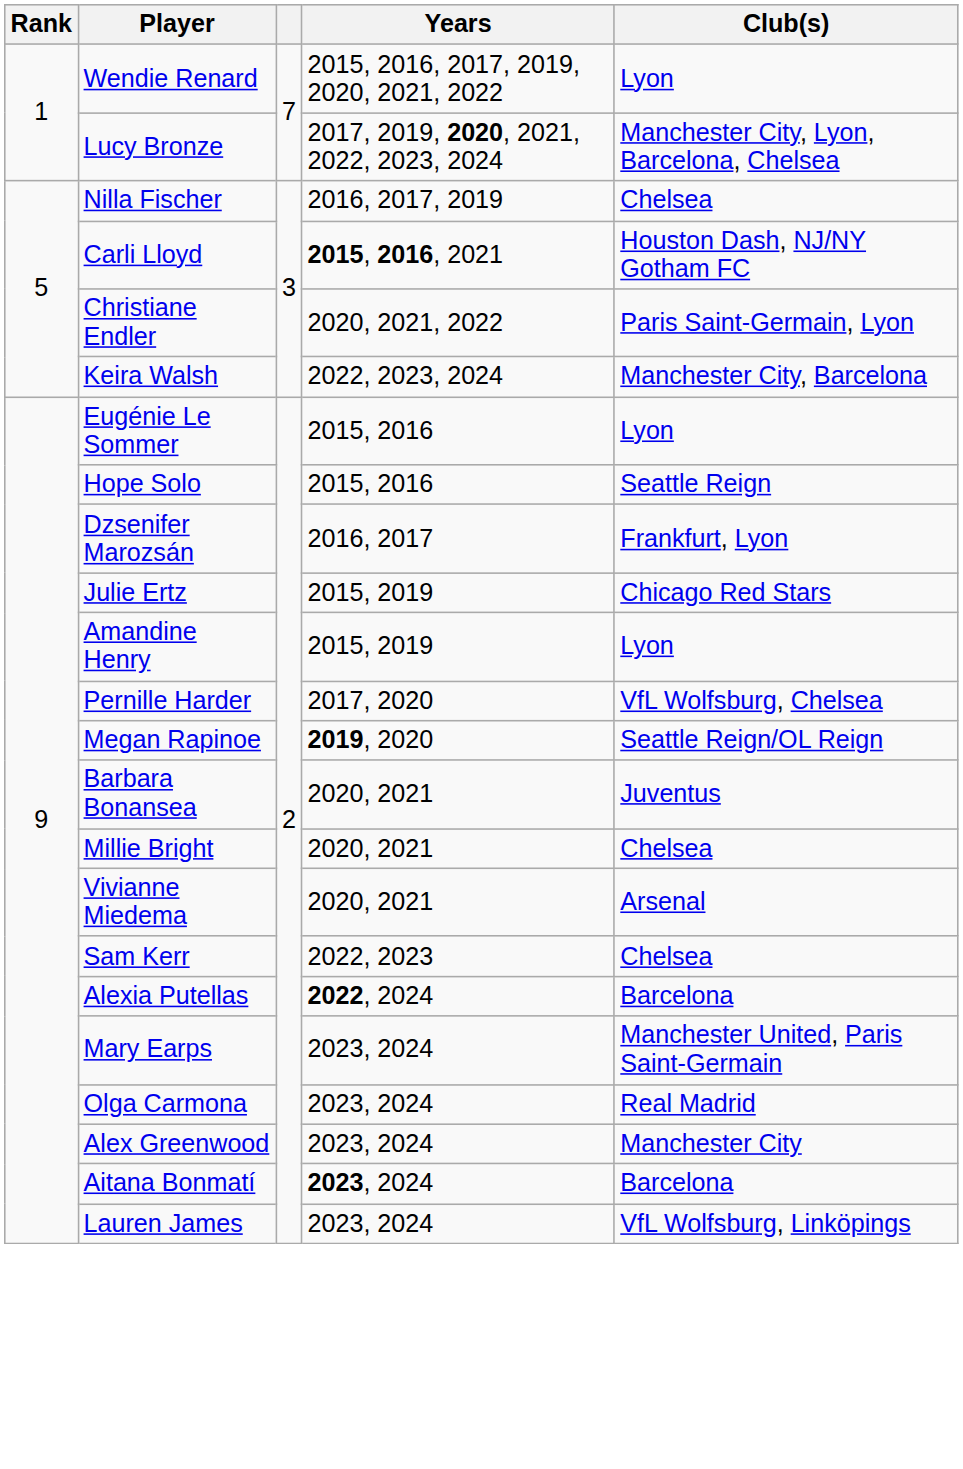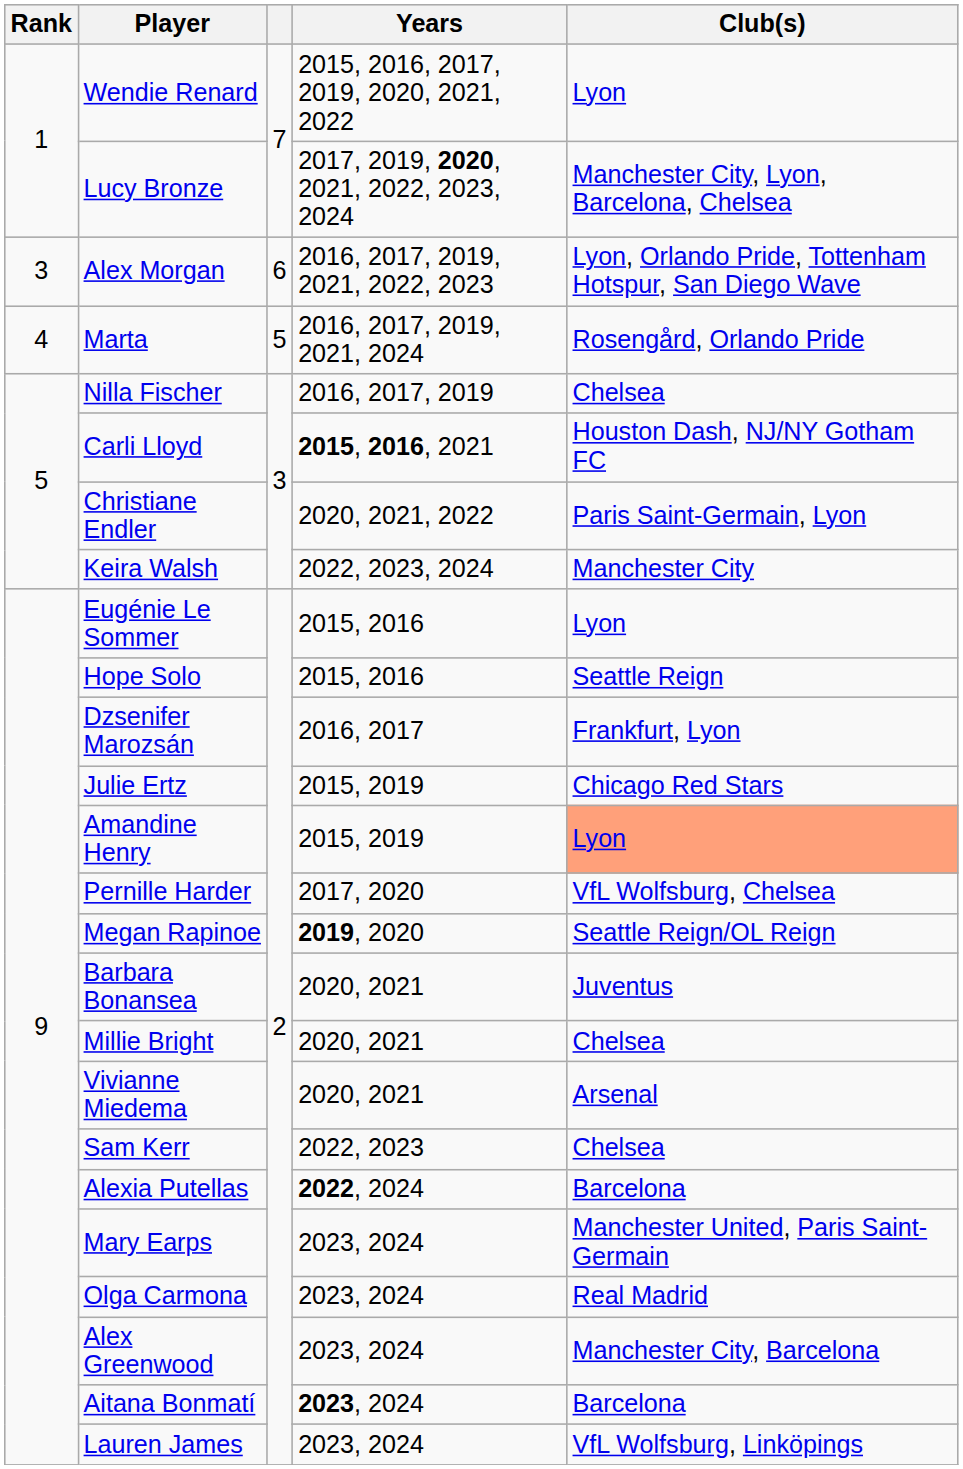 <table class="wikitable">
 <tr>
 <th>Rank</th>
 <th>Player</th>
 <th></th>
 <th>Years</th>
 <th>Club(s)</th>
 </tr>
 <tr>
 <td rowspan="2" align="center">1</td>
 <td> <a href='#'>Wendie Renard</a></td>
 <td rowspan="2" align="center">7</td>
 <td>2015, 2016, 2017, 2019, 2020, 2021, 2022</td>
 <td><a href='#'>Lyon</a></td>
 </tr>
 <tr>
 <td> <a href='#'>Lucy Bronze</a></td>
 <td>2017, 2019, <strong>2020</strong>, 2021, 2022, 2023, 2024</td>
 <td><a href='#'>Manchester City</a>, <a href='#'>Lyon</a>, <a href='#'>Barcelona</a>, <a href='#'>Chelsea</a></td>
 </tr>
 <tr>
+<td align="center">3</td>
+<td> <a href='#'>Alex Morgan</a></td>
+<td align="center">6</td>
+<td>2016, 2017, 2019, 2021, 2022, 2023</td>
+<td><a href='#'>Lyon</a>, <a href='#'>Orlando Pride</a>, <a href='#'>Tottenham Hotspur</a>, <a href='#'>San Diego Wave</a></td>
+</tr>
+<tr>
+<td align=center>4</td>
+<td> <a href='#'>Marta</a></td>
+<td align=center>5</td>
+<td>2016, 2017, 2019, 2021, 2024</td>
+<td><a href='#'>Rosengård</a>, <a href='#'>Orlando Pride</a></td>
+</tr>
+<tr>
 <td rowspan="4" align="center">5</td>
 <td> <a href='#'>Nilla Fischer</a></td>
 <td rowspan="4" align="center">3</td>
 <td>2016, 2017, 2019</td>
 <td><a href='#'>Chelsea</a></td>
 </tr>
 <tr>
 <td> <a href='#'>Carli Lloyd</a></td>
 <td><strong>2015</strong>, <strong>2016</strong>, 2021</td>
 <td><a href='#'>Houston Dash</a>, <a href='#'>NJ/NY Gotham FC</a></td>
 </tr>
 <tr>
 <td> <a href='#'>Christiane Endler</a></td>
 <td>2020, 2021, 2022</td>
 <td><a href='#'>Paris Saint-Germain</a>, <a href='#'>Lyon</a></td>
 </tr>
 <tr>
 <td> <a href='#'>Keira Walsh</a></td>
 <td>2022, 2023, 2024</td>
-<td><a href='#'>Manchester City</a>, <a href='#'>Barcelona</a></td>
+<td><a href='#'>Manchester City</a></td>
 </tr>
 <tr>
 <td rowspan="17" align="center">9</td>
 <td> <a href='#'>Eugénie Le Sommer</a></td>
 <td rowspan="17" align="center">2</td>
 <td>2015, 2016</td>
 <td><a href='#'>Lyon</a></td>
 </tr>
 <tr>
 <td> <a href='#'>Hope Solo</a></td>
 <td>2015, 2016</td>
 <td><a href='#'>Seattle Reign</a></td>
 </tr>
 <tr>
 <td> <a href='#'>Dzsenifer Marozsán</a></td>
 <td>2016, 2017</td>
 <td><a href='#'>Frankfurt</a>, <a href='#'>Lyon</a></td>
 </tr>
 <tr>
 <td> <a href='#'>Julie Ertz</a></td>
 <td>2015, 2019</td>
 <td><a href='#'>Chicago Red Stars</a></td>
 </tr>
 <tr>
 <td> <a href='#'>Amandine Henry</a></td>
 <td>2015, 2019</td>
-<td><a href='#'>Lyon</a></td>
+<td style="background: lightsalmon;"><a href='#'>Lyon</a></td>
 </tr>
 <tr>
 <td> <a href='#'>Pernille Harder</a></td>
 <td>2017, 2020</td>
 <td><a href='#'>VfL Wolfsburg</a>, <a href='#'>Chelsea</a></td>
 </tr>
 <tr>
 <td> <a href='#'>Megan Rapinoe</a></td>
 <td><strong>2019</strong>, 2020</td>
 <td><a href='#'>Seattle Reign/OL Reign</a></td>
 </tr>
 <tr>
 <td> <a href='#'>Barbara Bonansea</a></td>
 <td>2020, 2021</td>
 <td><a href='#'>Juventus</a></td>
 </tr>
 <tr>
 <td> <a href='#'>Millie Bright</a></td>
 <td>2020, 2021</td>
 <td><a href='#'>Chelsea</a></td>
 </tr>
 <tr>
 <td> <a href='#'>Vivianne Miedema</a></td>
 <td>2020, 2021</td>
 <td><a href='#'>Arsenal</a></td>
 </tr>
 <tr>
 <td> <a href='#'>Sam Kerr</a></td>
 <td>2022, 2023</td>
 <td><a href='#'>Chelsea</a></td>
 </tr>
 <tr>
 <td> <a href='#'>Alexia Putellas</a></td>
 <td><strong>2022</strong>, 2024</td>
 <td><a href='#'>Barcelona</a></td>
 </tr>
 <tr>
 <td> <a href='#'>Mary Earps</a></td>
 <td>2023, 2024</td>
 <td><a href='#'>Manchester United</a>, <a href='#'>Paris Saint-Germain</a></td>
 </tr>
 <tr>
 <td> <a href='#'>Olga Carmona</a></td>
 <td>2023, 2024</td>
 <td><a href='#'>Real Madrid</a></td>
 </tr>
 <tr>
 <td> <a href='#'>Alex Greenwood</a></td>
 <td>2023, 2024</td>
-<td><a href='#'>Manchester City</a></td>
+<td><a href='#'>Manchester City</a>, <a href='#'>Barcelona</a></td>
 </tr>
 <tr>
 <td> <a href='#'>Aitana Bonmatí</a></td>
 <td><strong>2023</strong>, 2024</td>
 <td><a href='#'>Barcelona</a></td>
 </tr>
 <tr>
 <td> <a href='#'>Lauren James</a></td>
 <td>2023, 2024</td>
 <td><a href='#'>VfL Wolfsburg</a>, <a href='#'>Linköpings</a></td>
 </tr>
 </table>
